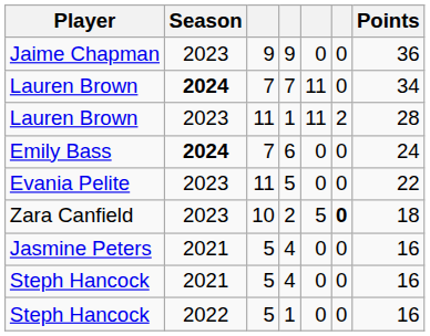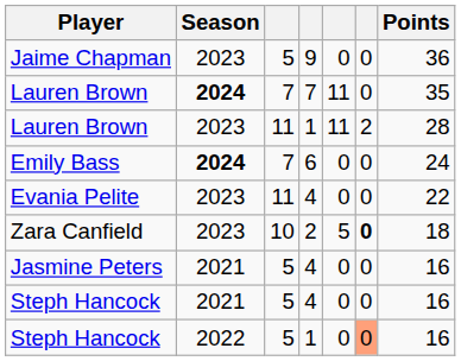 <table class="wikitable sortable" style="text-align:right;">
 <tr>
 <th>Player</th>
 <th>Season</th>
 <th></th>
 <th></th>
 <th></th>
 <th></th>
 <th>Points</th>
 </tr>
 <tr>
 <td align=left><a href='#'>Jaime Chapman</a></td>
 <td align=center>2023</td>
-<td>9</td>
+<td>5</td>
 <td>9</td>
 <td>0</td>
 <td>0</td>
 <td>36</td>
 </tr>
 <tr>
 <td align=left><a href='#'>Lauren Brown</a></td>
 <td align=center><strong>2024</strong></td>
 <td>7</td>
 <td>7</td>
 <td>11</td>
 <td>0</td>
-<td>34</td>
+<td>35</td>
 </tr>
 <tr>
 <td align=left><a href='#'>Lauren Brown</a></td>
 <td align=center>2023</td>
 <td>11</td>
 <td>1</td>
 <td>11</td>
 <td>2</td>
 <td>28</td>
 </tr>
 <tr>
 <td align=left><a href='#'>Emily Bass</a></td>
 <td align=center><strong>2024</strong></td>
 <td>7</td>
 <td>6</td>
 <td>0</td>
 <td>0</td>
 <td>24</td>
 </tr>
 <tr>
 <td align=left><a href='#'>Evania Pelite</a></td>
 <td align=center>2023</td>
 <td>11</td>
-<td>5</td>
+<td>4</td>
 <td>0</td>
 <td>0</td>
 <td>22</td>
 </tr>
 <tr>
 <td align=left>Zara Canfield</td>
 <td align=center>2023</td>
 <td>10</td>
 <td>2</td>
 <td>5</td>
 <td><strong>0</strong></td>
 <td>18</td>
 </tr>
 <tr>
 <td align=left><a href='#'>Jasmine Peters</a></td>
 <td align=center>2021</td>
 <td>5</td>
 <td>4</td>
 <td>0</td>
 <td>0</td>
 <td>16</td>
 </tr>
 <tr>
 <td align=left><a href='#'>Steph Hancock</a></td>
 <td align=center>2021</td>
 <td>5</td>
 <td>4</td>
 <td>0</td>
 <td>0</td>
 <td>16</td>
 </tr>
 <tr>
 <td align=left><a href='#'>Steph Hancock</a></td>
 <td align=center>2022</td>
 <td>5</td>
 <td>1</td>
 <td>0</td>
-<td>0</td>
+<td style="background: lightsalmon;">0</td>
 <td>16</td>
 </tr>
 </table>
